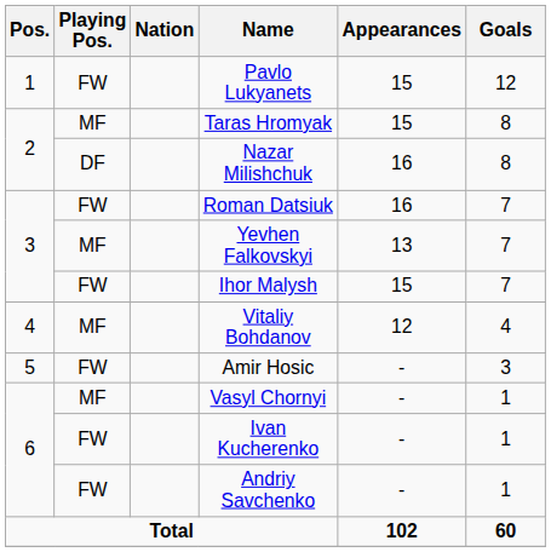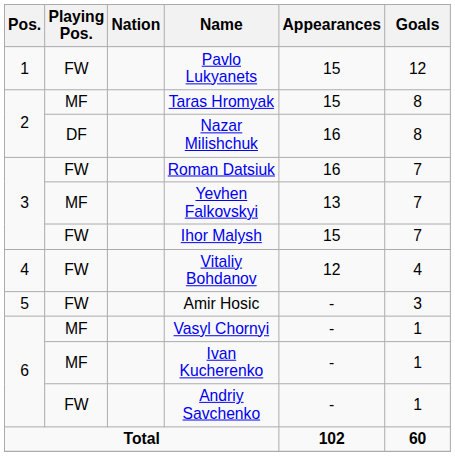 <table class="wikitable sortable" style="font-size:100%; text-align:center">
 <tr>
 <th width=15>Pos.</th>
 <th width=15>Playing Pos.</th>
 <th width=15>Nation</th>
 <th width=110>Name</th>
 <th width=50>Appearances</th>
 <th width=60>Goals</th>
 </tr>
 <tr>
 <td>1</td>
 <td>FW</td>
 <td></td>
 <td><a href='#'>Pavlo Lukyanets</a></td>
 <td>15</td>
 <td>12</td>
 </tr>
 <tr>
 <td rowspan=2>2</td>
 <td>MF</td>
 <td></td>
 <td><a href='#'>Taras Hromyak</a></td>
 <td>15</td>
 <td>8</td>
 </tr>
 <tr>
 <td>DF</td>
 <td></td>
 <td><a href='#'>Nazar Milishchuk</a></td>
 <td>16</td>
 <td>8</td>
 </tr>
 <tr>
 <td rowspan=3>3</td>
 <td>FW</td>
 <td></td>
 <td><a href='#'>Roman Datsiuk</a></td>
 <td>16</td>
 <td>7</td>
 </tr>
 <tr>
 <td>MF</td>
 <td></td>
 <td><a href='#'>Yevhen Falkovskyi</a></td>
 <td>13</td>
 <td>7</td>
 </tr>
 <tr>
 <td>FW</td>
 <td></td>
 <td><a href='#'>Ihor Malysh</a></td>
 <td>15</td>
 <td>7</td>
 </tr>
 <tr>
 <td>4</td>
-<td>MF</td>
+<td>FW</td>
 <td></td>
 <td><a href='#'>Vitaliy Bohdanov</a></td>
 <td>12</td>
 <td>4</td>
 </tr>
 <tr>
 <td>5</td>
 <td>FW</td>
 <td></td>
 <td>Amir Hosic</td>
 <td>-</td>
 <td>3</td>
 </tr>
 <tr>
 <td rowspan=3>6</td>
 <td>MF</td>
 <td></td>
 <td><a href='#'>Vasyl Chornyi</a></td>
 <td>-</td>
 <td>1</td>
 </tr>
 <tr>
-<td>FW</td>
+<td>MF</td>
 <td></td>
 <td><a href='#'>Ivan Kucherenko</a></td>
 <td>-</td>
 <td>1</td>
 </tr>
 <tr>
 <td>FW</td>
 <td></td>
 <td><a href='#'>Andriy Savchenko</a></td>
 <td>-</td>
 <td>1</td>
 </tr>
 <tr>
 <td colspan=4><strong>Total</strong></td>
 <td><strong>102</strong></td>
 <td><strong>60</strong></td>
 </tr>
 <tr>
 </tr>
 </table>
